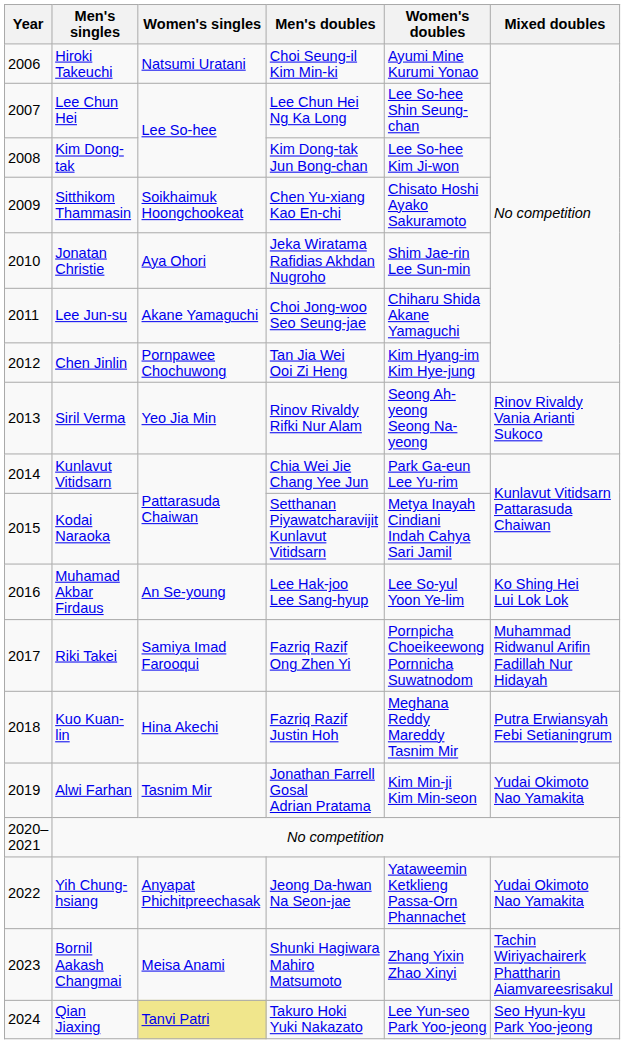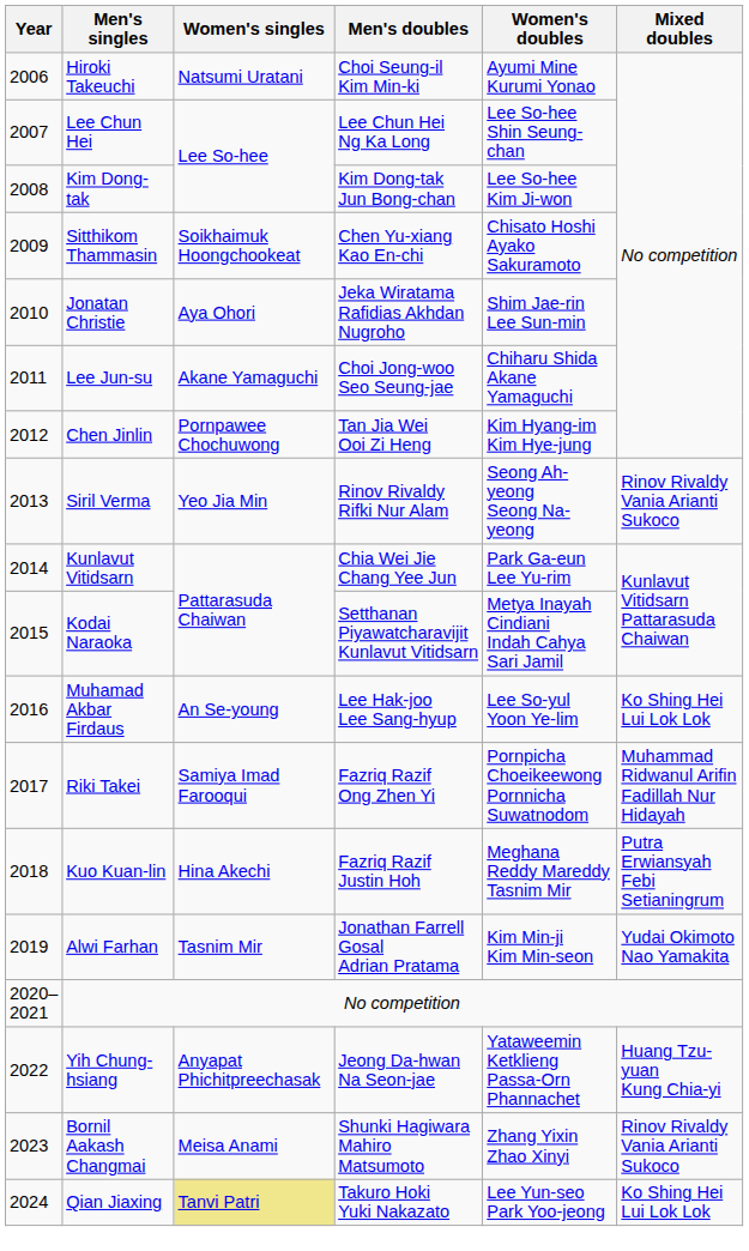 <table class=wikitable style="font-size:90%;">
 <tr>
 <th>Year</th>
 <th>Men's singles</th>
 <th>Women's singles</th>
 <th>Men's doubles</th>
 <th>Women's doubles</th>
 <th>Mixed doubles</th>
 </tr>
 <tr>
 <td>2006</td>
 <td> <a href='#'>Hiroki Takeuchi</a></td>
 <td> <a href='#'>Natsumi Uratani</a></td>
 <td> <a href='#'>Choi Seung-il</a><br> <a href='#'>Kim Min-ki</a></td>
 <td> <a href='#'>Ayumi Mine</a><br> <a href='#'>Kurumi Yonao</a></td>
 <td rowspan="7"><em>No competition</em></td>
 </tr>
 <tr>
 <td>2007</td>
 <td> <a href='#'>Lee Chun Hei</a></td>
 <td rowspan="2"> <a href='#'>Lee So-hee</a></td>
 <td> <a href='#'>Lee Chun Hei</a><br> <a href='#'>Ng Ka Long</a></td>
 <td> <a href='#'>Lee So-hee</a><br> <a href='#'>Shin Seung-chan</a></td>
 </tr>
 <tr>
 <td>2008</td>
 <td> <a href='#'>Kim Dong-tak</a></td>
 <td> <a href='#'>Kim Dong-tak</a><br> <a href='#'>Jun Bong-chan</a></td>
 <td> <a href='#'>Lee So-hee</a><br> <a href='#'>Kim Ji-won</a></td>
 </tr>
 <tr>
 <td>2009</td>
 <td> <a href='#'>Sitthikom Thammasin</a></td>
 <td> <a href='#'>Soikhaimuk Hoongchookeat</a></td>
 <td> <a href='#'>Chen Yu-xiang</a><br> <a href='#'>Kao En-chi</a></td>
 <td> <a href='#'>Chisato Hoshi</a><br> <a href='#'>Ayako Sakuramoto</a></td>
 </tr>
 <tr>
 <td>2010</td>
 <td> <a href='#'>Jonatan Christie</a></td>
 <td> <a href='#'>Aya Ohori</a></td>
 <td> <a href='#'>Jeka Wiratama</a><br> <a href='#'>Rafidias Akhdan Nugroho</a></td>
 <td> <a href='#'>Shim Jae-rin</a><br> <a href='#'>Lee Sun-min</a></td>
 </tr>
 <tr>
 <td>2011</td>
 <td> <a href='#'>Lee Jun-su</a></td>
 <td> <a href='#'>Akane Yamaguchi</a></td>
 <td> <a href='#'>Choi Jong-woo</a><br> <a href='#'>Seo Seung-jae</a></td>
 <td> <a href='#'>Chiharu Shida</a><br> <a href='#'>Akane Yamaguchi</a></td>
 </tr>
 <tr>
 <td>2012</td>
 <td> <a href='#'>Chen Jinlin</a></td>
 <td> <a href='#'>Pornpawee Chochuwong</a></td>
 <td> <a href='#'>Tan Jia Wei</a><br> <a href='#'>Ooi Zi Heng</a></td>
 <td> <a href='#'>Kim Hyang-im</a><br> <a href='#'>Kim Hye-jung</a></td>
 </tr>
 <tr>
 <td>2013</td>
 <td> <a href='#'>Siril Verma</a></td>
 <td> <a href='#'>Yeo Jia Min</a></td>
 <td> <a href='#'>Rinov Rivaldy</a><br> <a href='#'>Rifki Nur Alam</a></td>
 <td> <a href='#'>Seong Ah-yeong</a><br> <a href='#'>Seong Na-yeong</a></td>
 <td> <a href='#'>Rinov Rivaldy</a><br> <a href='#'>Vania Arianti Sukoco</a></td>
 </tr>
 <tr>
 <td>2014</td>
 <td> <a href='#'>Kunlavut Vitidsarn</a></td>
 <td rowspan="2"> <a href='#'>Pattarasuda Chaiwan</a></td>
 <td> <a href='#'>Chia Wei Jie</a><br> <a href='#'>Chang Yee Jun</a></td>
 <td> <a href='#'>Park Ga-eun</a><br> <a href='#'>Lee Yu-rim</a></td>
 <td rowspan="2"> <a href='#'>Kunlavut Vitidsarn</a><br> <a href='#'>Pattarasuda Chaiwan</a></td>
 </tr>
 <tr>
 <td>2015</td>
 <td> <a href='#'>Kodai Naraoka</a></td>
 <td> <a href='#'>Setthanan Piyawatcharavijit</a><br> <a href='#'>Kunlavut Vitidsarn</a></td>
 <td> <a href='#'>Metya Inayah Cindiani</a><br> <a href='#'>Indah Cahya Sari Jamil</a></td>
 </tr>
 <tr>
 <td>2016</td>
 <td> <a href='#'>Muhamad Akbar Firdaus</a></td>
 <td> <a href='#'>An Se-young</a></td>
 <td> <a href='#'>Lee Hak-joo</a><br> <a href='#'>Lee Sang-hyup</a></td>
 <td> <a href='#'>Lee So-yul</a><br> <a href='#'>Yoon Ye-lim</a></td>
 <td> <a href='#'>Ko Shing Hei</a><br> <a href='#'>Lui Lok Lok</a></td>
 </tr>
 <tr>
 <td>2017</td>
 <td> <a href='#'>Riki Takei</a></td>
 <td> <a href='#'>Samiya Imad Farooqui</a></td>
 <td> <a href='#'>Fazriq Razif</a><br> <a href='#'>Ong Zhen Yi</a></td>
 <td> <a href='#'>Pornpicha Choeikeewong</a><br> <a href='#'>Pornnicha Suwatnodom</a></td>
 <td> <a href='#'>Muhammad Ridwanul Arifin</a><br> <a href='#'>Fadillah Nur Hidayah</a></td>
 </tr>
 <tr>
 <td>2018</td>
 <td> <a href='#'>Kuo Kuan-lin</a></td>
 <td> <a href='#'>Hina Akechi</a></td>
 <td> <a href='#'>Fazriq Razif</a><br> <a href='#'>Justin Hoh</a></td>
 <td> <a href='#'>Meghana Reddy Mareddy</a><br> <a href='#'>Tasnim Mir</a></td>
 <td> <a href='#'>Putra Erwiansyah</a><br> <a href='#'>Febi Setianingrum</a></td>
 </tr>
 <tr>
 <td>2019</td>
 <td> <a href='#'>Alwi Farhan</a></td>
 <td> <a href='#'>Tasnim Mir</a></td>
 <td> <a href='#'>Jonathan Farrell Gosal</a><br> <a href='#'>Adrian Pratama</a></td>
 <td> <a href='#'>Kim Min-ji</a><br> <a href='#'>Kim Min-seon</a></td>
 <td> <a href='#'>Yudai Okimoto</a><br> <a href='#'>Nao Yamakita</a></td>
 </tr>
 <tr>
 <td>2020–<br>2021</td>
 <td colspan="5" align="center"><em>No competition</em></td>
 </tr>
 <tr>
 <td>2022</td>
 <td> <a href='#'>Yih Chung-hsiang</a></td>
 <td> <a href='#'>Anyapat Phichitpreechasak</a></td>
 <td> <a href='#'>Jeong Da-hwan</a><br> <a href='#'>Na Seon-jae</a></td>
 <td> <a href='#'>Yataweemin Ketklieng</a><br> <a href='#'>Passa-Orn Phannachet</a></td>
-<td> <a href='#'>Yudai Okimoto</a><br> <a href='#'>Nao Yamakita</a></td>
+<td> <a href='#'>Huang Tzu-yuan</a><br> <a href='#'>Kung Chia-yi</a></td>
 </tr>
 <tr>
 <td>2023</td>
 <td> <a href='#'>Bornil Aakash Changmai</a></td>
 <td> <a href='#'>Meisa Anami</a></td>
 <td> <a href='#'>Shunki Hagiwara</a><br> <a href='#'>Mahiro Matsumoto</a></td>
 <td> <a href='#'>Zhang Yixin</a><br> <a href='#'>Zhao Xinyi</a></td>
-<td> <a href='#'>Tachin Wiriyachairerk</a><br> <a href='#'>Phattharin Aiamvareesrisakul</a></td>
+<td> <a href='#'>Rinov Rivaldy</a><br> <a href='#'>Vania Arianti Sukoco</a></td>
 </tr>
 <tr>
 <td>2024</td>
 <td> <a href='#'>Qian Jiaxing</a></td>
 <td style="background: khaki;"> <a href='#'>Tanvi Patri</a></td>
 <td> <a href='#'>Takuro Hoki</a><br> <a href='#'>Yuki Nakazato</a></td>
 <td> <a href='#'>Lee Yun-seo</a><br> <a href='#'>Park Yoo-jeong</a></td>
-<td> <a href='#'>Seo Hyun-kyu</a><br> <a href='#'>Park Yoo-jeong</a></td>
+<td> <a href='#'>Ko Shing Hei</a><br> <a href='#'>Lui Lok Lok</a></td>
 </tr>
 </table>
